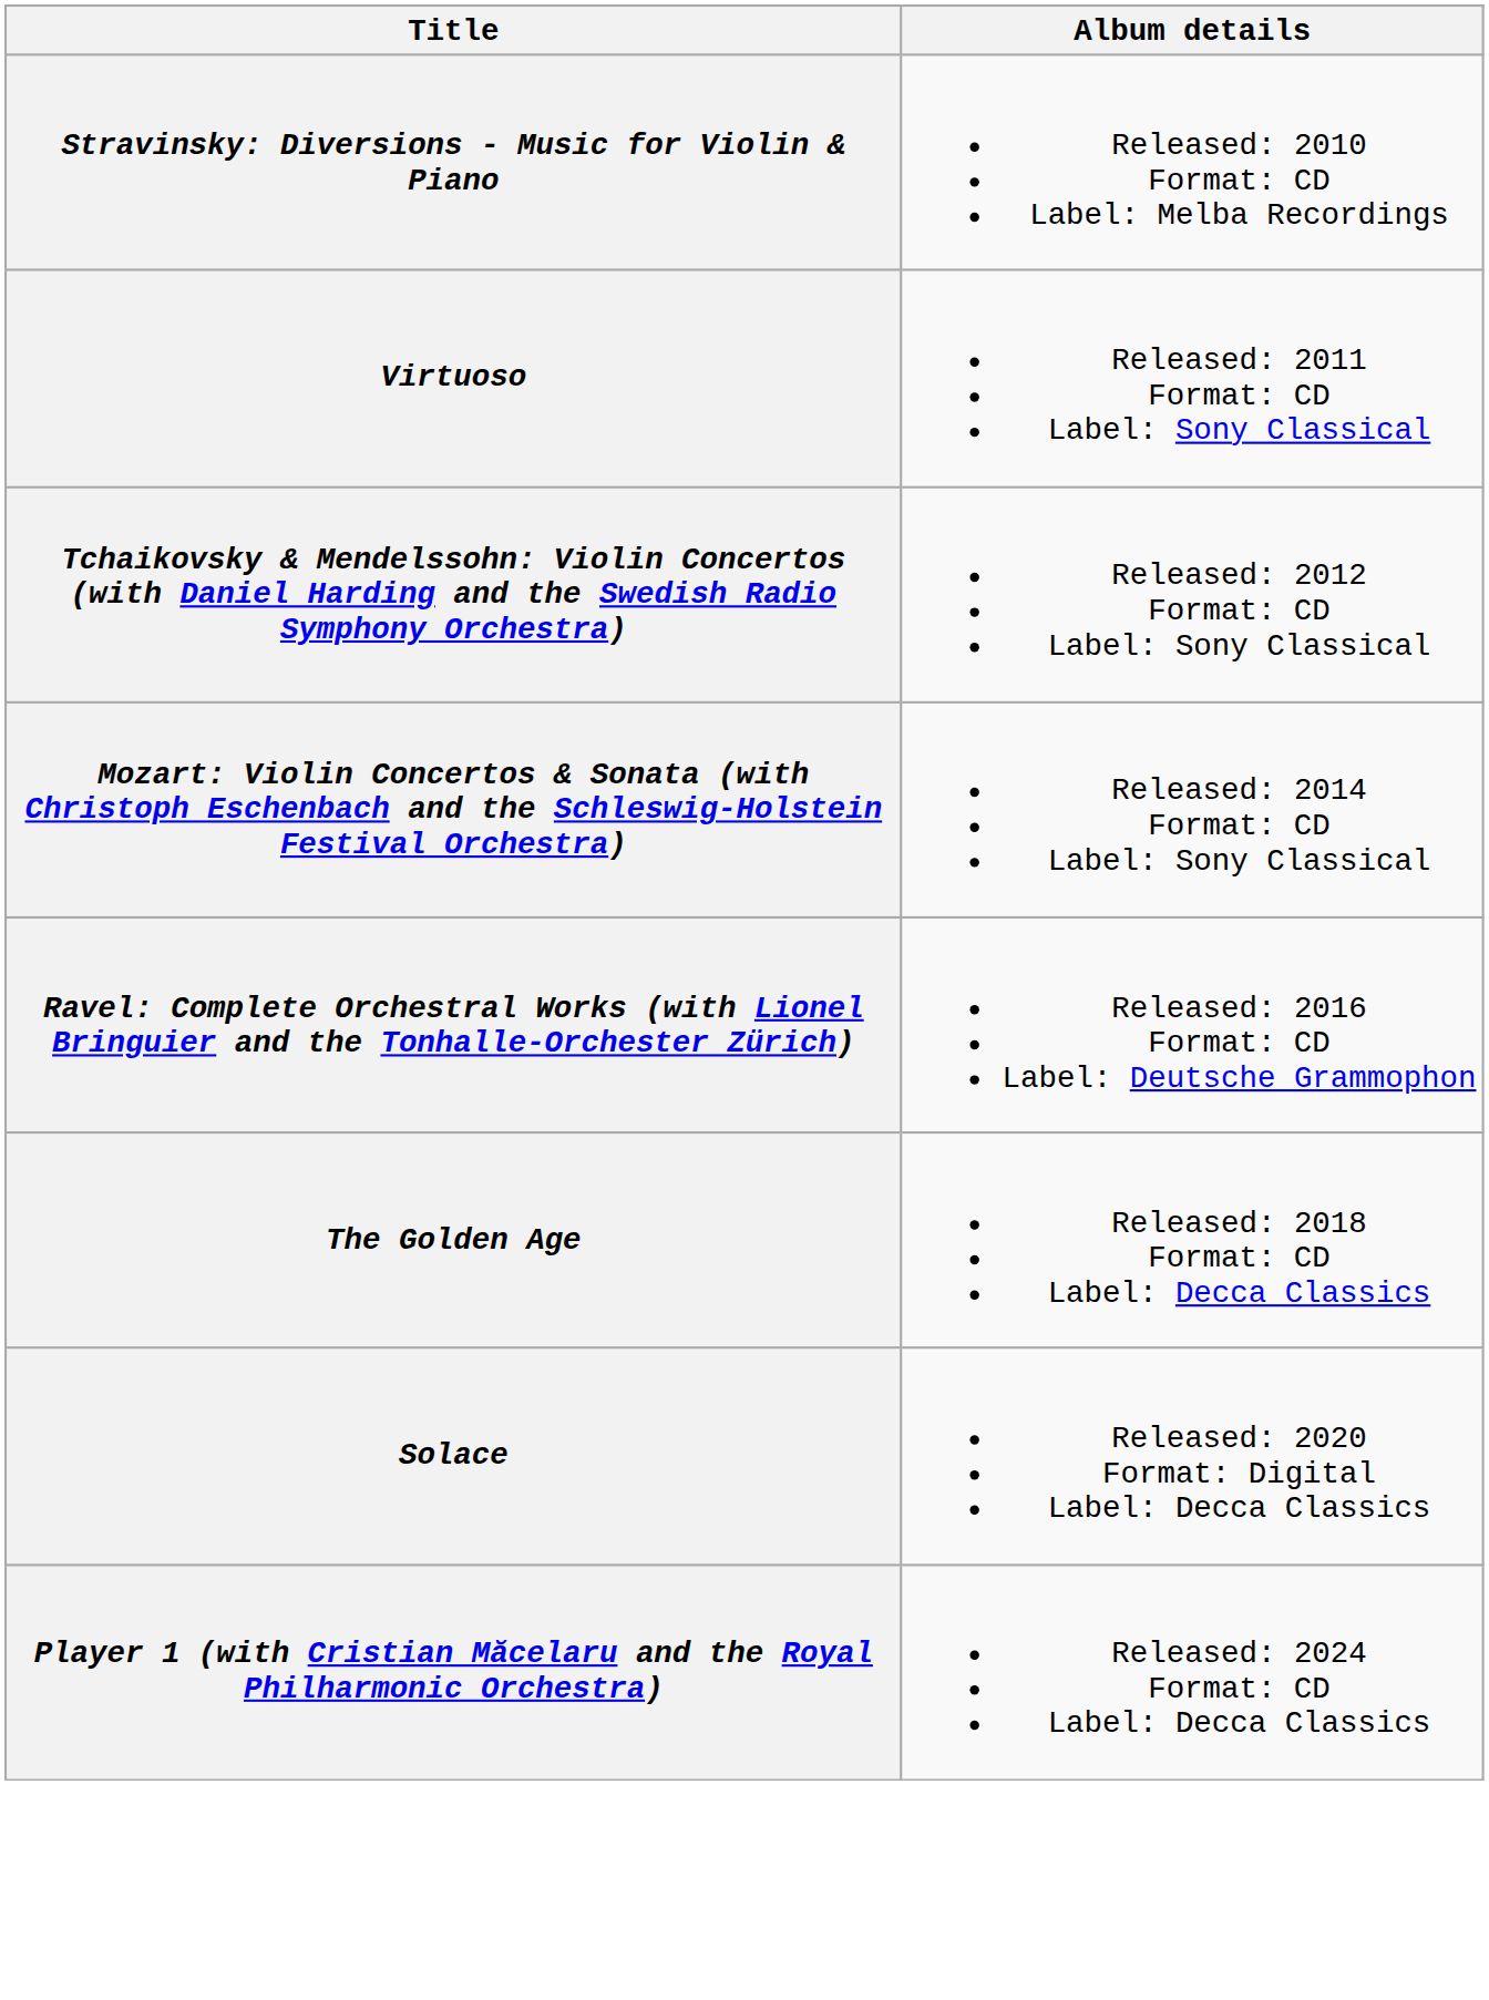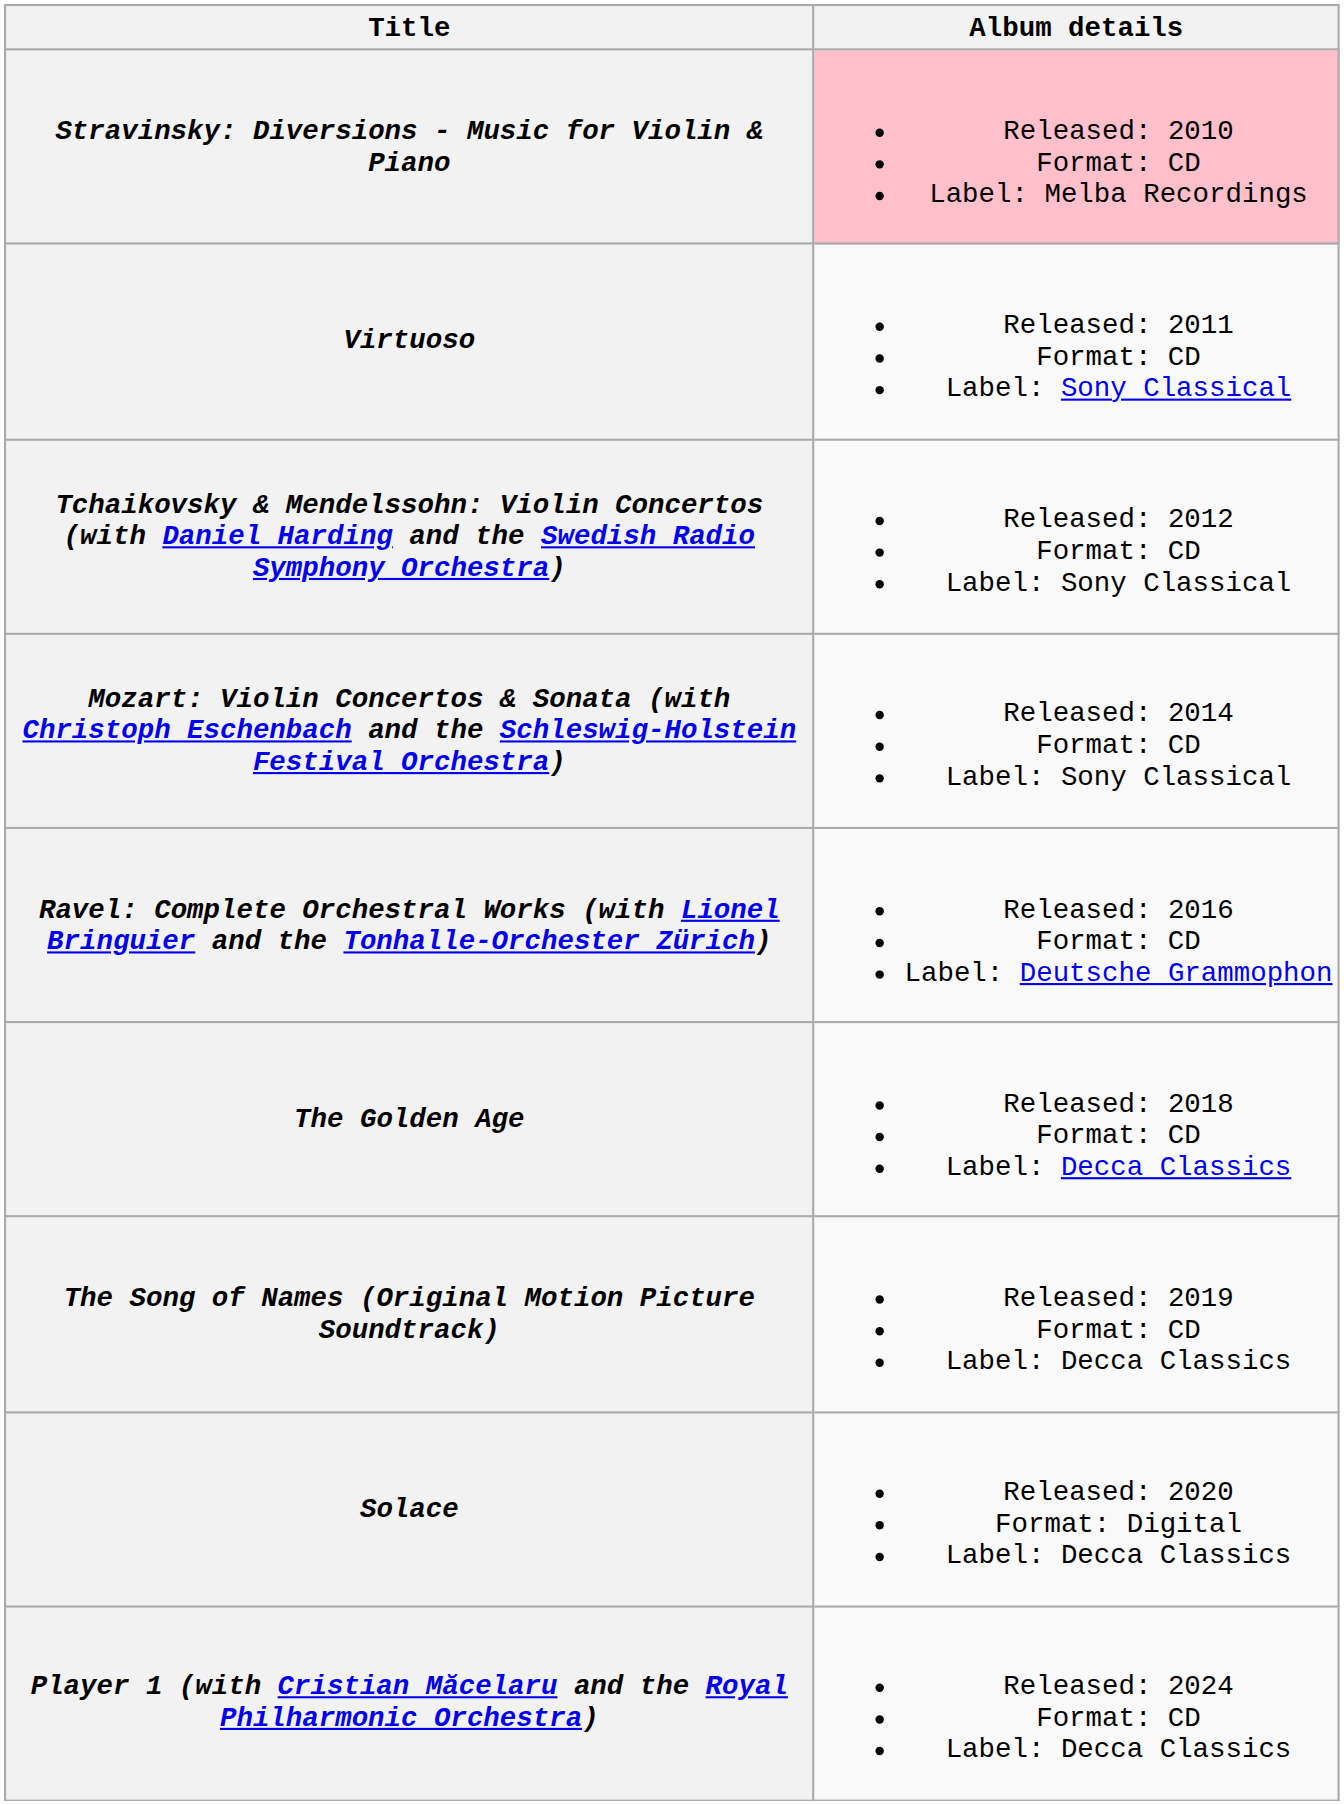 <table class="wikitable plainrowheaders" style="text-align:center;" border="1">
 <tr>
 <th style="width:29em;">Title</th>
 <th>Album details</th>
 </tr>
 <tr>
 <th scope="row"><em>Stravinsky: Diversions - Music for Violin & Piano</em> <br></th>
-<td><br><ul><li>Released: 2010</li><li>Format: CD</li><li>Label: Melba Recordings</li></ul></td>
+<td style="background: pink;"><br><ul><li>Released: 2010</li><li>Format: CD</li><li>Label: Melba Recordings</li></ul></td>
 </tr>
 <tr>
 <th scope="row"><em>Virtuoso</em></th>
 <td><br><ul><li>Released: 2011</li><li>Format: CD</li><li>Label: <a href='#'>Sony Classical</a></li></ul></td>
 </tr>
 <tr>
 <th scope="row"><em>Tchaikovsky & Mendelssohn: Violin Concertos (with <a href='#'>Daniel Harding</a> and the <a href='#'>Swedish Radio Symphony Orchestra</a>)</em> <br></th>
 <td><br><ul><li>Released: 2012</li><li>Format: CD</li><li>Label: Sony Classical</li></ul></td>
 </tr>
 <tr>
 <th scope="row"><em>Mozart: Violin Concertos & Sonata (with <a href='#'>Christoph Eschenbach</a> and the <a href='#'>Schleswig-Holstein Festival Orchestra</a>)</em> <br></th>
 <td><br><ul><li>Released: 2014</li><li>Format: CD</li><li>Label: Sony Classical</li></ul></td>
 </tr>
 <tr>
 <th scope="row"><em>Ravel: Complete Orchestral Works (with <a href='#'>Lionel Bringuier</a> and the <a href='#'>Tonhalle-Orchester Zürich</a>)</em> <br></th>
 <td><br><ul><li>Released: 2016</li><li>Format: CD</li><li>Label: <a href='#'>Deutsche Grammophon</a></li></ul></td>
 </tr>
 <tr>
 <th scope="row"><em>The Golden Age</em></th>
 <td><br><ul><li>Released: 2018</li><li>Format: CD</li><li>Label: <a href='#'>Decca Classics</a></li></ul></td>
 </tr>
 <tr>
+<th scope="row"><em>The Song of Names (Original Motion Picture Soundtrack)</em> <br></th>
+<td><br><ul><li>Released: 2019</li><li>Format: CD</li><li>Label: Decca Classics</li></ul></td>
+</tr>
+<tr>
 <th scope="row"><em>Solace</em> <br></th>
 <td><br><ul><li>Released: 2020</li><li>Format: Digital</li><li>Label: Decca Classics</li></ul></td>
 </tr>
 <tr>
 <th scope="row"><em>Player 1 (with <a href='#'>Cristian Măcelaru</a> and the <a href='#'>Royal Philharmonic Orchestra</a>)</em><br></th>
 <td><br><ul><li>Released: 2024</li><li>Format: CD</li><li>Label: Decca Classics</li></ul></td>
 </tr>
 </table>
